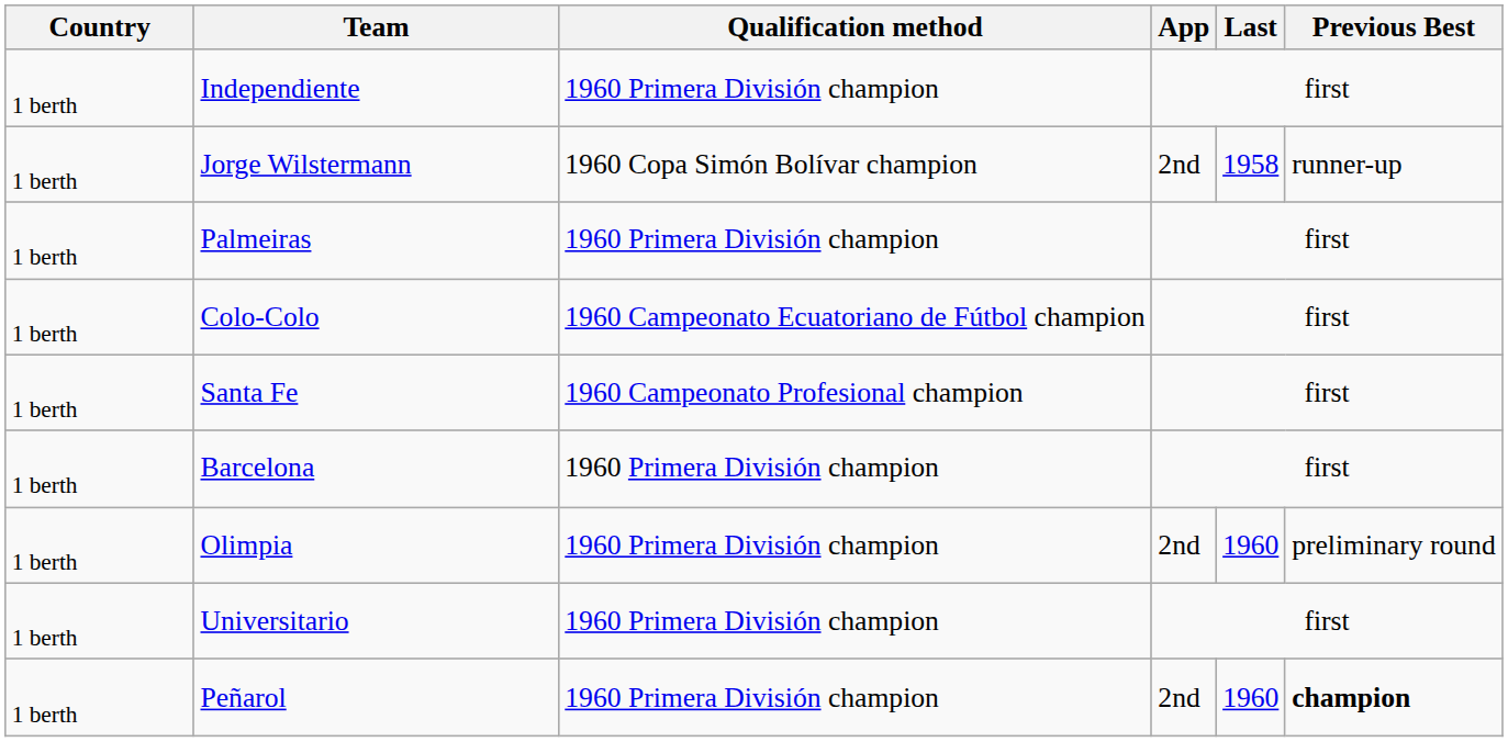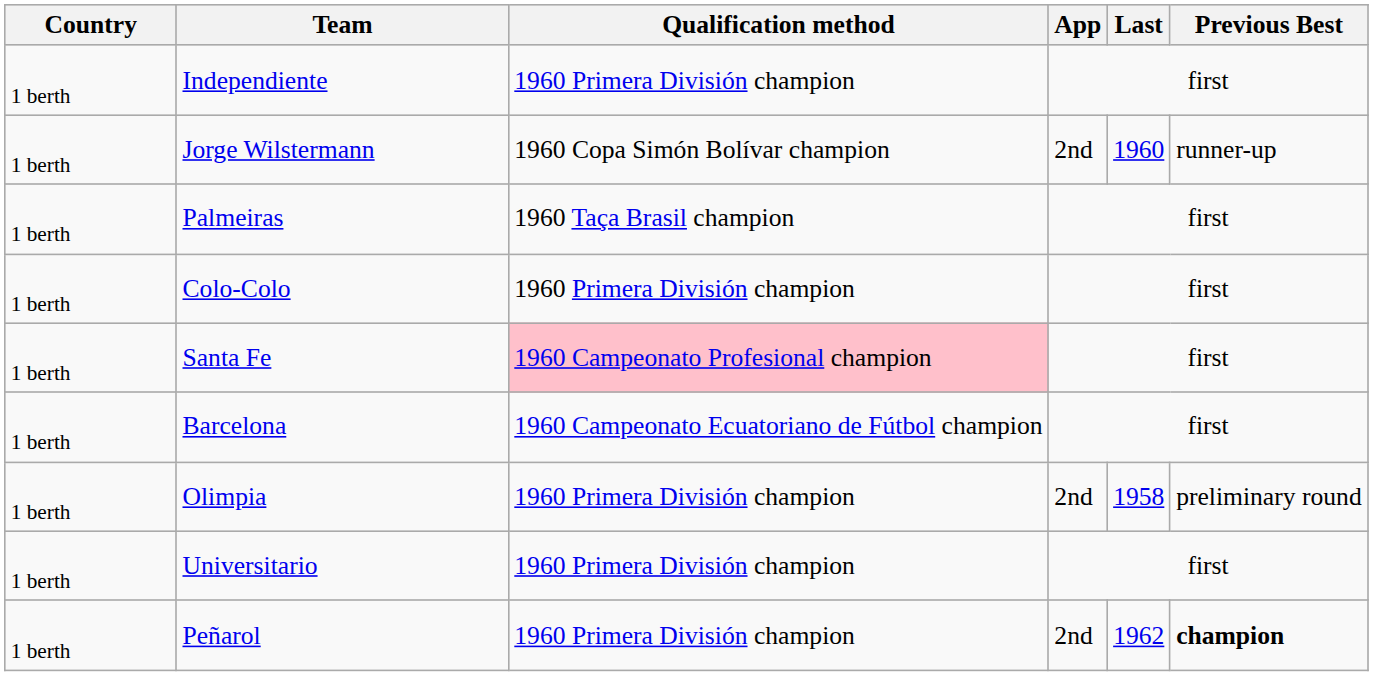 <table class="wikitable">
 <tr>
 <th width=100>Country</th>
 <th width=200>Team</th>
 <th>Qualification method</th>
 <th>App</th>
 <th>Last</th>
 <th>Previous Best</th>
 </tr>
 <tr>
 <td><br><small>1 berth</small></td>
 <td><a href='#'>Independiente</a></td>
 <td><a href='#'>1960 Primera División</a> champion</td>
 <td colspan=3 align=center>first</td>
 </tr>
 <tr>
 <td><br><small>1 berth</small></td>
 <td><a href='#'>Jorge Wilstermann</a></td>
 <td>1960 Copa Simón Bolívar champion</td>
 <td>2nd</td>
-<td><a href='#'>1958</a></td>
+<td><a href='#'>1960</a></td>
 <td>runner-up</td>
 </tr>
 <tr>
 <td><br><small>1 berth</small></td>
 <td><a href='#'>Palmeiras</a></td>
-<td><a href='#'>1960 Primera División</a> champion</td>
+<td>1960 <a href='#'>Taça Brasil</a> champion</td>
 <td colspan=3 align=center>first</td>
 </tr>
 <tr>
 <td><br><small>1 berth</small></td>
 <td><a href='#'>Colo-Colo</a></td>
-<td><a href='#'>1960 Campeonato Ecuatoriano de Fútbol</a> champion</td>
+<td>1960 <a href='#'>Primera División</a> champion</td>
 <td colspan=3 align=center>first</td>
 </tr>
 <tr>
 <td><br><small>1 berth</small></td>
 <td><a href='#'>Santa Fe</a></td>
-<td><a href='#'>1960 Campeonato Profesional</a> champion</td>
+<td style="background: pink;"><a href='#'>1960 Campeonato Profesional</a> champion</td>
 <td colspan=3 align=center>first</td>
 </tr>
 <tr>
 <td><br><small>1 berth</small></td>
 <td><a href='#'>Barcelona</a></td>
-<td>1960 <a href='#'>Primera División</a> champion</td>
+<td><a href='#'>1960 Campeonato Ecuatoriano de Fútbol</a> champion</td>
 <td colspan=3 align=center>first</td>
 </tr>
 <tr>
 <td><br><small>1 berth</small></td>
 <td><a href='#'>Olimpia</a></td>
 <td><a href='#'>1960 Primera División</a> champion</td>
 <td>2nd</td>
-<td><a href='#'>1960</a></td>
+<td><a href='#'>1958</a></td>
 <td>preliminary round</td>
 </tr>
 <tr>
 <td><br><small>1 berth</small></td>
 <td><a href='#'>Universitario</a></td>
 <td><a href='#'>1960 Primera División</a> champion</td>
 <td colspan=3 align=center>first</td>
 </tr>
 <tr>
 <td><br><small>1 berth</small></td>
 <td><a href='#'>Peñarol</a></td>
 <td><a href='#'>1960 Primera División</a> champion</td>
 <td>2nd</td>
-<td><a href='#'>1960</a></td>
+<td><a href='#'>1962</a></td>
 <td><strong>champion</strong></td>
 </tr>
 </table>
